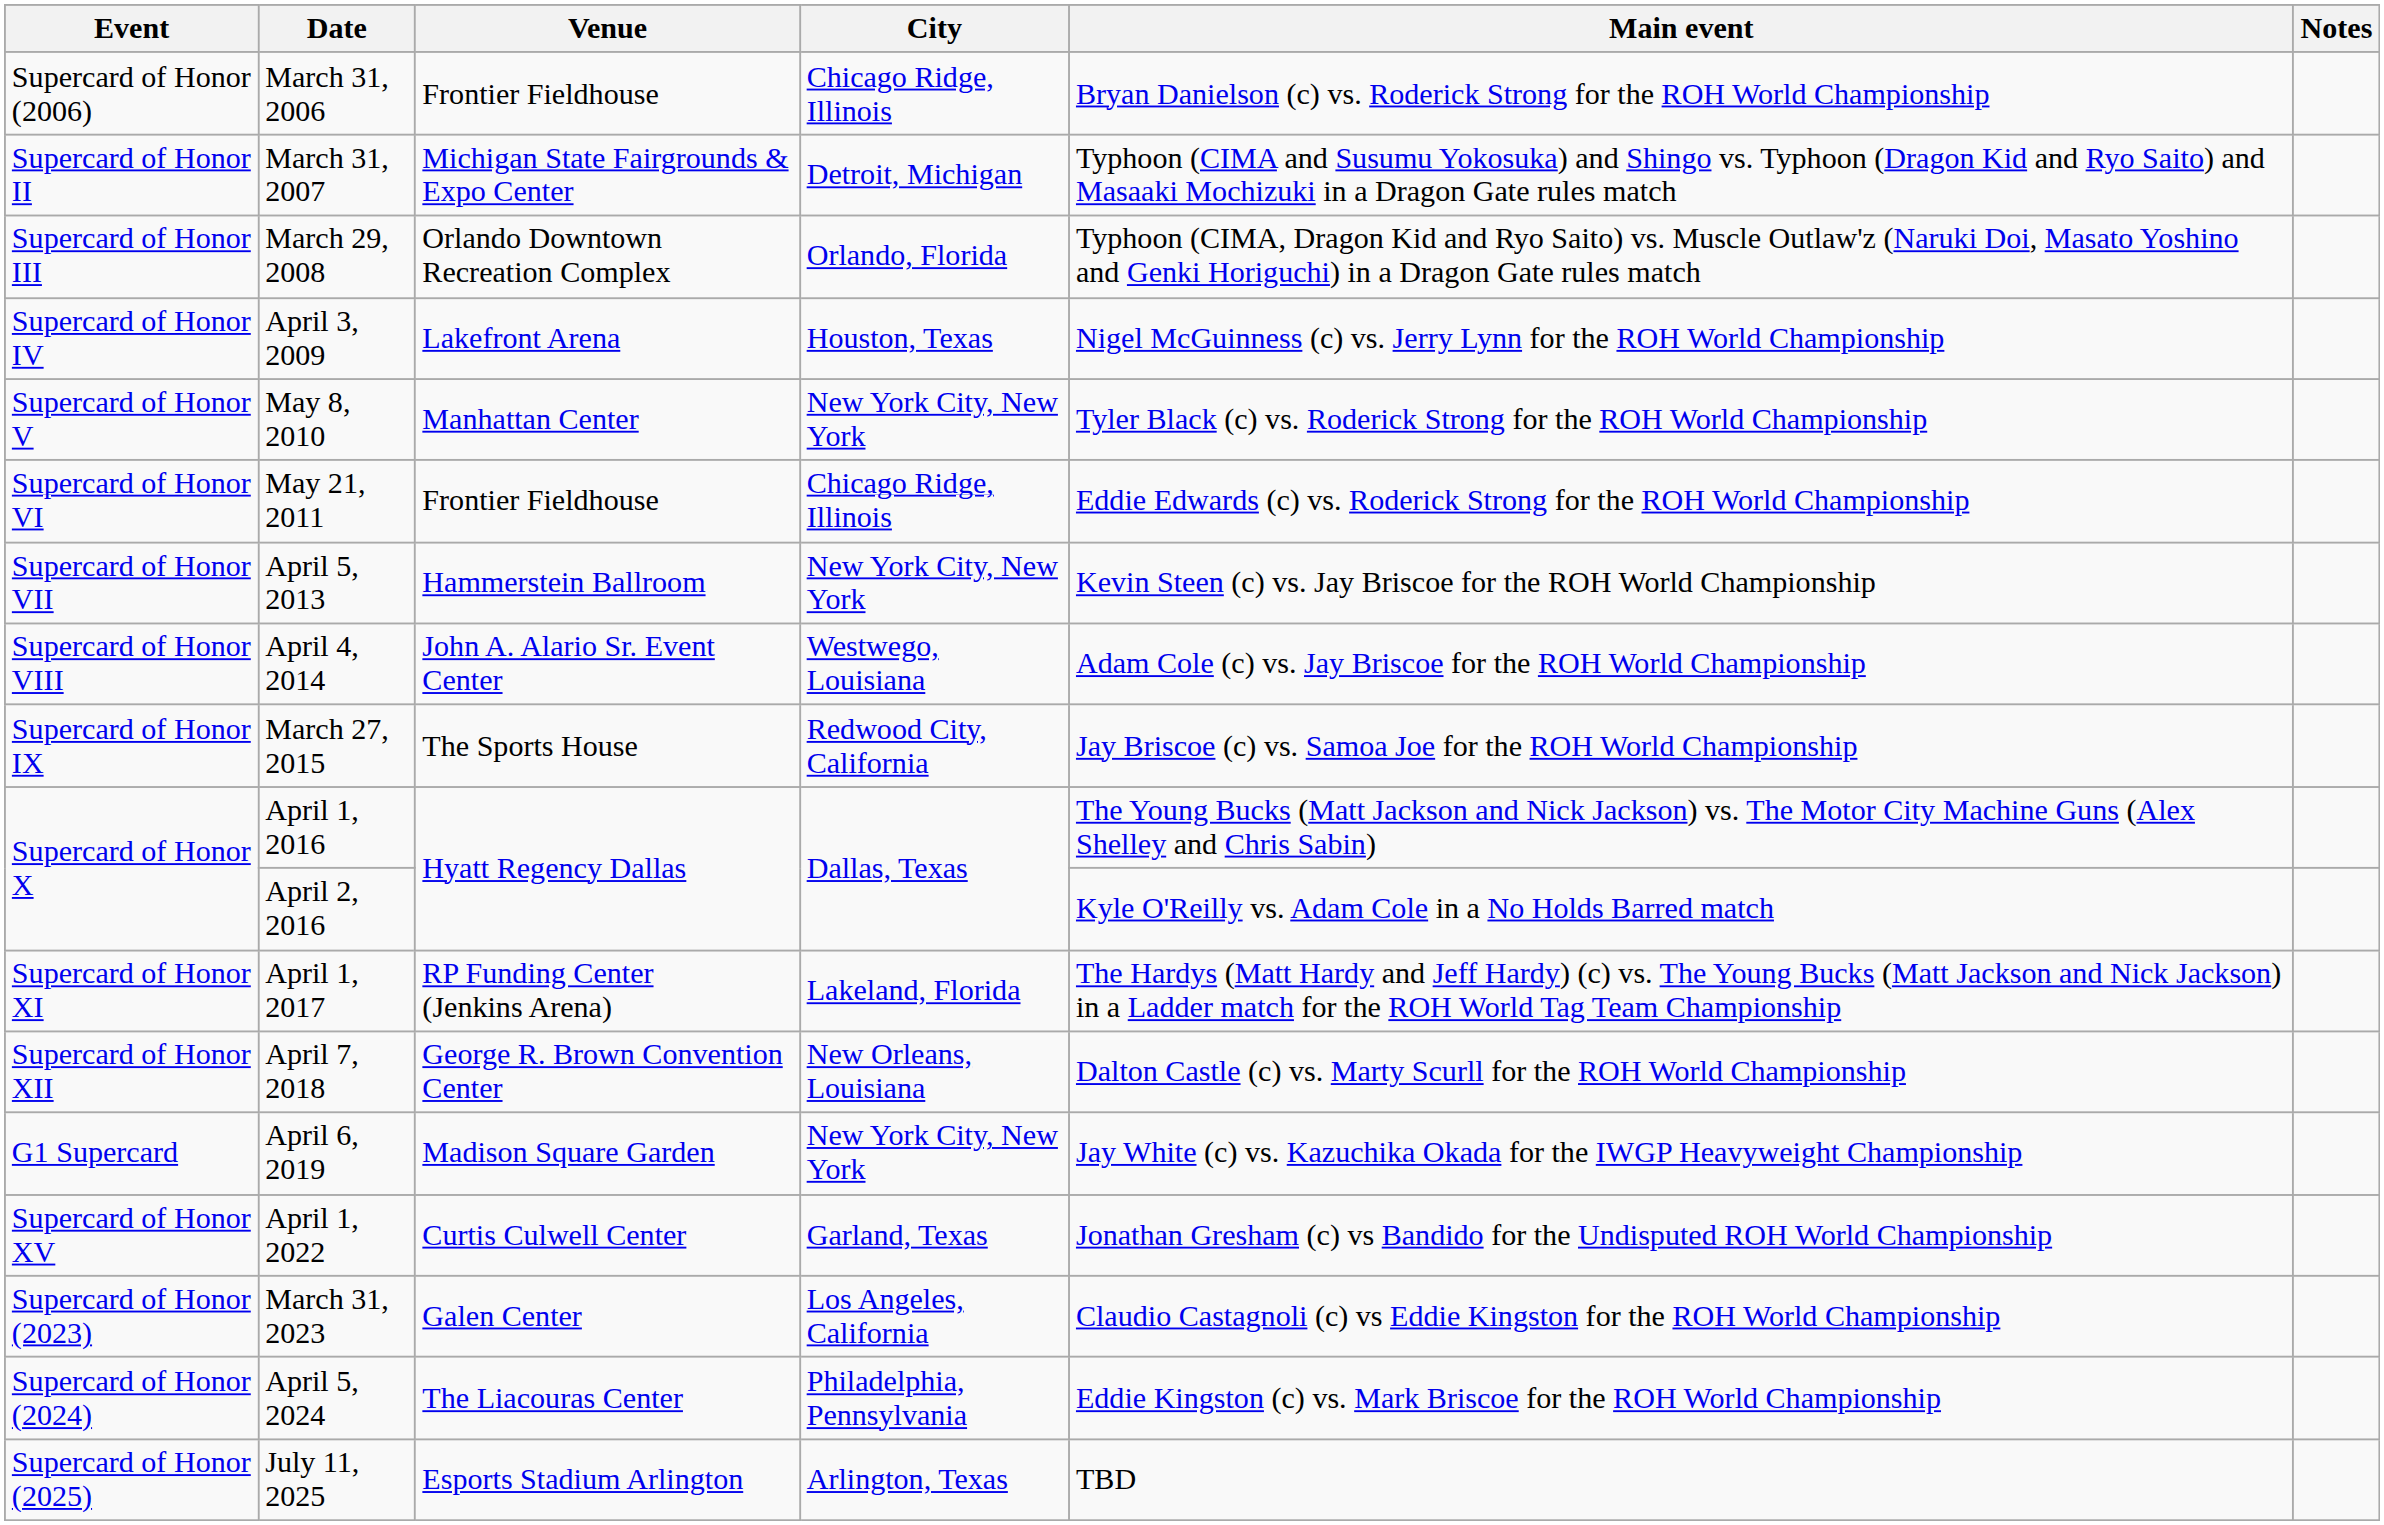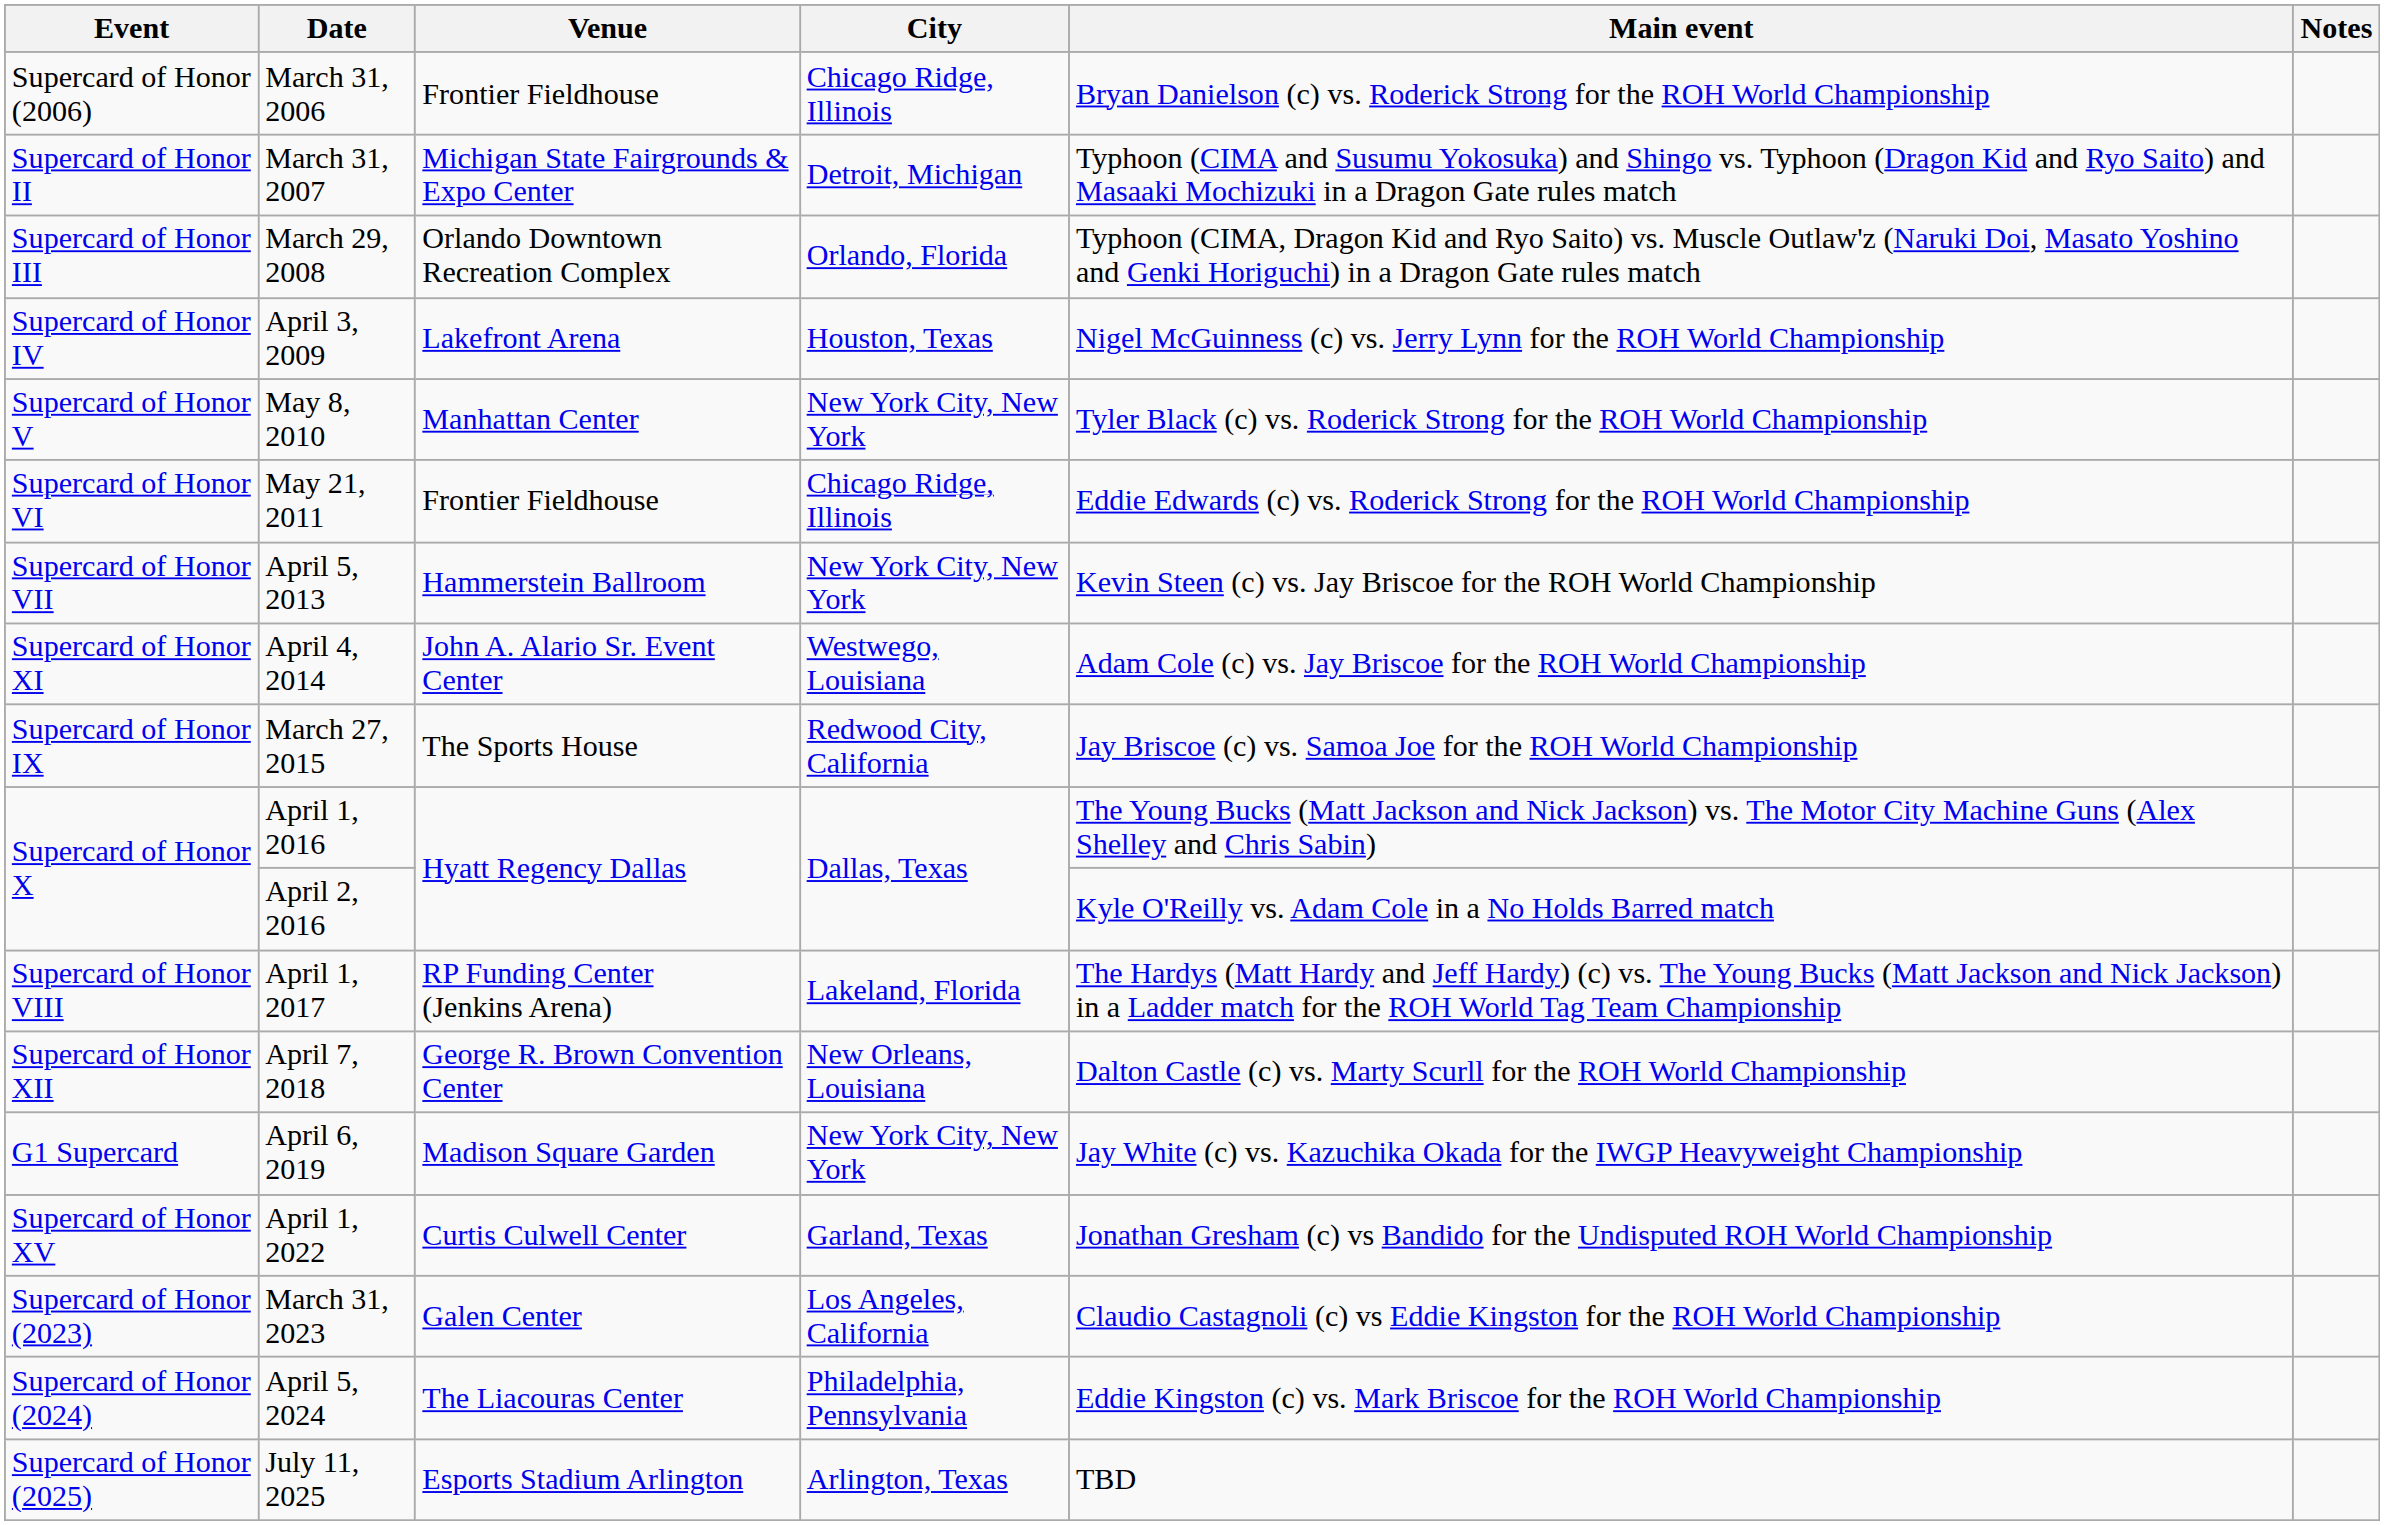 <table class="wikitable" width=100%>
 <tr>
 <th>Event</th>
 <th>Date</th>
 <th>Venue</th>
 <th>City</th>
 <th>Main event</th>
 <th>Notes</th>
 </tr>
 <tr>
 <td>Supercard of Honor (2006)</td>
 <td>March 31, 2006</td>
 <td>Frontier Fieldhouse</td>
 <td><a href='#'>Chicago Ridge, Illinois</a></td>
 <td><a href='#'>Bryan Danielson</a> (c) vs. <a href='#'>Roderick Strong</a> for the <a href='#'>ROH World Championship</a></td>
 <td></td>
 </tr>
 <tr>
 <td><a href='#'>Supercard of Honor II</a></td>
 <td>March 31, 2007</td>
 <td><a href='#'>Michigan State Fairgrounds & Expo Center</a></td>
 <td><a href='#'>Detroit, Michigan</a></td>
 <td>Typhoon (<a href='#'>CIMA</a> and <a href='#'>Susumu Yokosuka</a>) and <a href='#'>Shingo</a> vs. Typhoon (<a href='#'>Dragon Kid</a> and <a href='#'>Ryo Saito</a>) and <a href='#'>Masaaki Mochizuki</a> in a Dragon Gate rules match</td>
 <td></td>
 </tr>
 <tr>
 <td><a href='#'>Supercard of Honor III</a></td>
 <td>March 29, 2008</td>
 <td>Orlando Downtown Recreation Complex</td>
 <td><a href='#'>Orlando, Florida</a></td>
 <td>Typhoon (CIMA, Dragon Kid and Ryo Saito) vs. Muscle Outlaw'z (<a href='#'>Naruki Doi</a>, <a href='#'>Masato Yoshino</a> and <a href='#'>Genki Horiguchi</a>) in a Dragon Gate rules match</td>
 <td></td>
 </tr>
 <tr>
 <td><a href='#'>Supercard of Honor IV</a></td>
 <td>April 3, 2009</td>
 <td><a href='#'>Lakefront Arena</a></td>
 <td><a href='#'>Houston, Texas</a></td>
 <td><a href='#'>Nigel McGuinness</a> (c) vs. <a href='#'>Jerry Lynn</a> for the <a href='#'>ROH World Championship</a></td>
 <td></td>
 </tr>
 <tr>
 <td><a href='#'>Supercard of Honor V</a></td>
 <td>May 8, 2010</td>
 <td><a href='#'>Manhattan Center</a></td>
 <td><a href='#'>New York City, New York</a></td>
 <td><a href='#'>Tyler Black</a> (c) vs. <a href='#'>Roderick Strong</a> for the <a href='#'>ROH World Championship</a></td>
 <td></td>
 </tr>
 <tr>
 <td><a href='#'>Supercard of Honor VI</a></td>
 <td>May 21, 2011</td>
 <td>Frontier Fieldhouse</td>
 <td><a href='#'>Chicago Ridge, Illinois</a></td>
 <td><a href='#'>Eddie Edwards</a> (c) vs. <a href='#'>Roderick Strong</a> for the <a href='#'>ROH World Championship</a></td>
 <td></td>
 </tr>
 <tr>
 <td><a href='#'>Supercard of Honor VII</a></td>
 <td>April 5, 2013</td>
 <td><a href='#'>Hammerstein Ballroom</a></td>
 <td><a href='#'>New York City, New York</a></td>
 <td><a href='#'>Kevin Steen</a> (c) vs. Jay Briscoe for the ROH World Championship</td>
 <td></td>
 </tr>
 <tr>
-<td><a href='#'>Supercard of Honor VIII</a></td>
+<td><a href='#'>Supercard of Honor XI</a></td>
 <td>April 4, 2014</td>
 <td><a href='#'>John A. Alario Sr. Event Center</a></td>
 <td><a href='#'>Westwego, Louisiana</a></td>
 <td><a href='#'>Adam Cole</a> (c) vs. <a href='#'>Jay Briscoe</a> for the <a href='#'>ROH World Championship</a></td>
 <td></td>
 </tr>
 <tr>
 <td><a href='#'>Supercard of Honor IX</a></td>
 <td>March 27, 2015</td>
 <td>The Sports House</td>
 <td><a href='#'>Redwood City, California</a></td>
 <td><a href='#'>Jay Briscoe</a> (c) vs. <a href='#'>Samoa Joe</a> for the <a href='#'>ROH World Championship</a></td>
 <td></td>
 </tr>
 <tr>
 <td rowspan="2"><a href='#'>Supercard of Honor X</a></td>
 <td>April 1, 2016</td>
 <td rowspan="2"><a href='#'>Hyatt Regency Dallas</a></td>
 <td rowspan="2"><a href='#'>Dallas, Texas</a></td>
 <td><a href='#'>The Young Bucks</a> (<a href='#'>Matt Jackson and Nick Jackson</a>) vs. <a href='#'>The Motor City Machine Guns</a> (<a href='#'>Alex Shelley</a> and <a href='#'>Chris Sabin</a>)</td>
 <td></td>
 </tr>
 <tr>
 <td>April 2, 2016</td>
 <td><a href='#'>Kyle O'Reilly</a> vs. <a href='#'>Adam Cole</a> in a <a href='#'>No Holds Barred match</a></td>
 <td></td>
 </tr>
 <tr>
-<td><a href='#'>Supercard of Honor XI</a></td>
+<td><a href='#'>Supercard of Honor VIII</a></td>
 <td>April 1, 2017</td>
 <td><a href='#'>RP Funding Center</a><br>(Jenkins Arena)</td>
 <td><a href='#'>Lakeland, Florida</a></td>
 <td><a href='#'>The Hardys</a> (<a href='#'>Matt Hardy</a> and <a href='#'>Jeff Hardy</a>) (c) vs. <a href='#'>The Young Bucks</a> (<a href='#'>Matt Jackson and Nick Jackson</a>) in a <a href='#'>Ladder match</a> for the <a href='#'>ROH World Tag Team Championship</a></td>
 <td></td>
 </tr>
 <tr>
 <td><a href='#'>Supercard of Honor XII</a></td>
 <td>April 7, 2018</td>
 <td><a href='#'>George R. Brown Convention Center</a></td>
 <td><a href='#'>New Orleans, Louisiana</a></td>
 <td><a href='#'>Dalton Castle</a> (c) vs. <a href='#'>Marty Scurll</a> for the <a href='#'>ROH World Championship</a></td>
 <td></td>
 </tr>
 <tr>
 <td><a href='#'>G1 Supercard</a></td>
 <td>April 6, 2019</td>
 <td><a href='#'>Madison Square Garden</a></td>
 <td><a href='#'>New York City, New York</a></td>
 <td><a href='#'>Jay White</a> (c) vs. <a href='#'>Kazuchika Okada</a> for the <a href='#'>IWGP Heavyweight Championship</a></td>
 <td></td>
 </tr>
 <tr>
 <td><a href='#'>Supercard of Honor XV</a></td>
 <td>April 1, 2022</td>
 <td><a href='#'>Curtis Culwell Center</a></td>
 <td><a href='#'>Garland, Texas</a></td>
 <td><a href='#'>Jonathan Gresham</a> (c) vs <a href='#'>Bandido</a> for the <a href='#'>Undisputed ROH World Championship</a></td>
 <td></td>
 </tr>
 <tr>
 <td><a href='#'>Supercard of Honor (2023)</a></td>
 <td>March 31, 2023</td>
 <td><a href='#'>Galen Center</a></td>
 <td><a href='#'>Los Angeles, California</a></td>
 <td><a href='#'>Claudio Castagnoli</a> (c) vs <a href='#'>Eddie Kingston</a> for the <a href='#'>ROH World Championship</a></td>
 <td></td>
 </tr>
 <tr>
 <td><a href='#'>Supercard of Honor (2024)</a></td>
 <td>April 5, 2024</td>
 <td><a href='#'>The Liacouras Center</a></td>
 <td><a href='#'>Philadelphia, Pennsylvania</a></td>
 <td><a href='#'>Eddie Kingston</a> (c) vs. <a href='#'>Mark Briscoe</a> for the <a href='#'>ROH World Championship</a></td>
 <td></td>
 </tr>
 <tr>
 <td><a href='#'>Supercard of Honor (2025)</a></td>
 <td>July 11, 2025</td>
 <td><a href='#'>Esports Stadium Arlington</a></td>
 <td><a href='#'>Arlington, Texas</a></td>
 <td>TBD</td>
 <td></td>
 </tr>
 </table>
